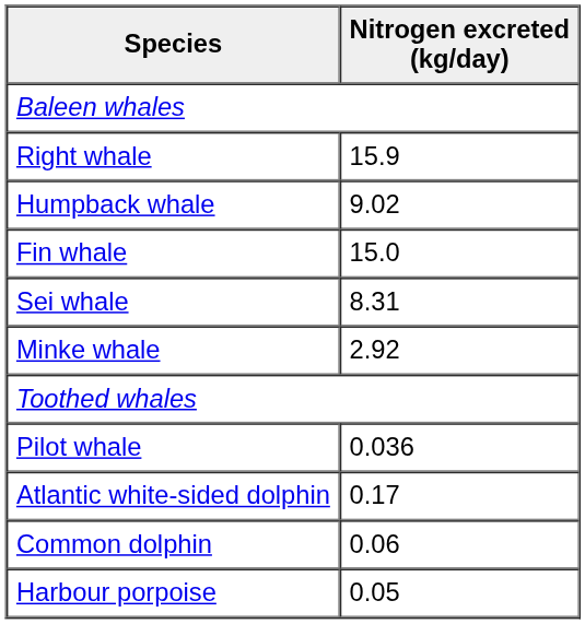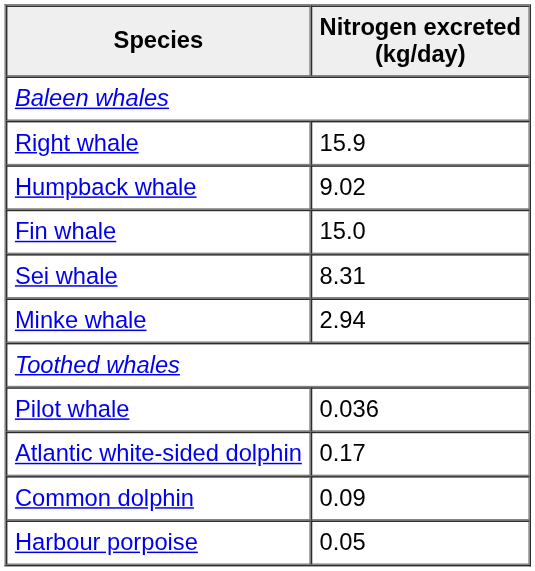 <table border="1" cellpadding="5" cellspacing="0" align="right">
 <tr>
 <th style="background: #efefef;"><strong>Species</strong></th>
 <th colspan="2" style="background: #efefef;"><strong>Nitrogen excreted<br> (kg/day)</strong></th>
 </tr>
 <tr>
 <td colspan="3" style="text-align: left;"><em><a href='#'>Baleen whales</a></em></td>
 </tr>
 <tr>
 <td><a href='#'>Right whale</a></td>
 <td>15.9</td>
 </tr>
 <tr>
 <td><a href='#'>Humpback whale</a></td>
 <td>9.02</td>
 </tr>
 <tr>
 <td><a href='#'>Fin whale</a></td>
 <td>15.0</td>
 </tr>
 <tr>
 <td><a href='#'>Sei whale</a></td>
 <td>8.31</td>
 </tr>
 <tr>
 <td><a href='#'>Minke whale</a></td>
-<td>2.92</td>
+<td>2.94</td>
 </tr>
 <tr>
 <td colspan="3" style="text-align: left;"><em><a href='#'>Toothed whales</a></em></td>
 </tr>
 <tr>
 <td><a href='#'>Pilot whale</a></td>
 <td>0.036</td>
 </tr>
 <tr>
 <td><a href='#'>Atlantic white-sided dolphin</a></td>
 <td>0.17</td>
 </tr>
 <tr>
 <td><a href='#'>Common dolphin</a></td>
-<td>0.06</td>
+<td>0.09</td>
 </tr>
 <tr>
 <td><a href='#'>Harbour porpoise</a></td>
 <td>0.05</td>
 </tr>
 <tr>
 </tr>
 </table>
